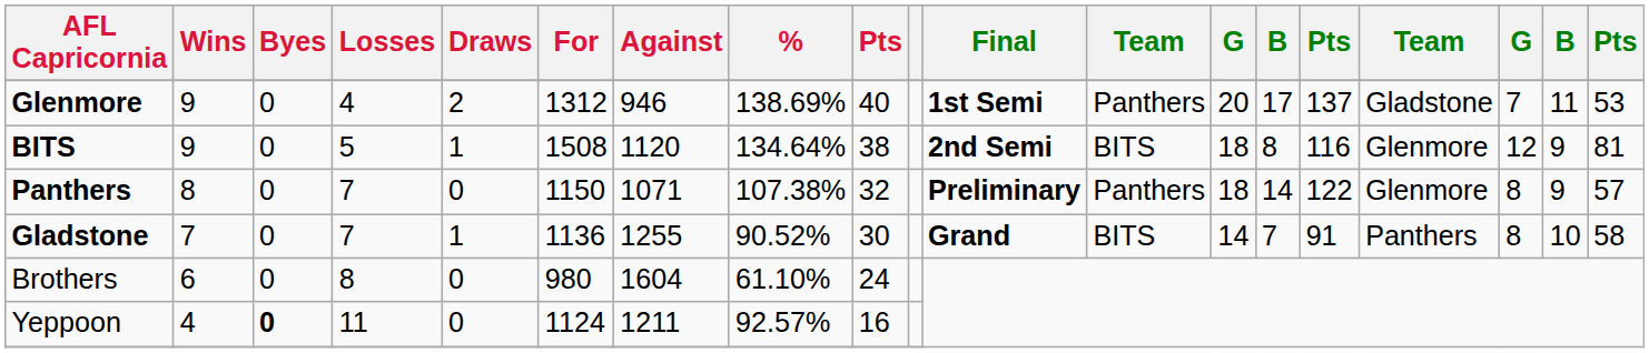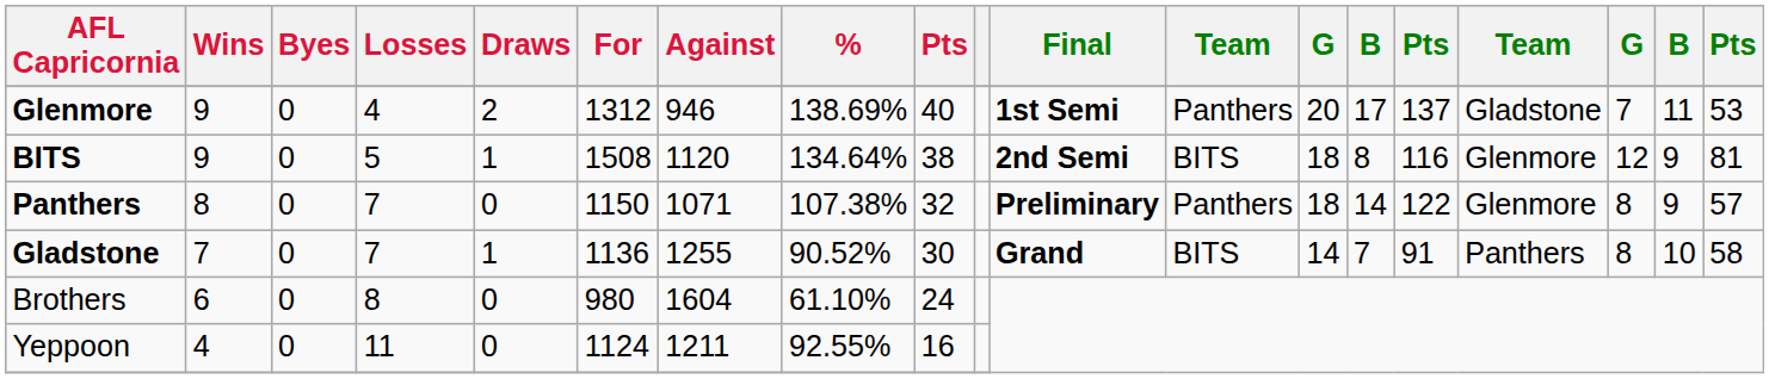 <table class="wikitable">
 <tr>
 <th style="color:crimson">AFL Capricornia</th>
 <th style="color:crimson">Wins</th>
 <th style="color:crimson">Byes</th>
 <th style="color:crimson">Losses</th>
 <th style="color:crimson">Draws</th>
 <th style="color:crimson">For</th>
 <th style="color:crimson">Against</th>
 <th style="color:crimson">%</th>
 <th style="color:crimson">Pts</th>
 <th></th>
 <th style="color:green">Final</th>
 <th style="color:green">Team</th>
 <th style="color:green">G</th>
 <th style="color:green">B</th>
 <th style="color:green">Pts</th>
 <th style="color:green">Team</th>
 <th style="color:green">G</th>
 <th style="color:green">B</th>
 <th style="color:green">Pts</th>
 </tr>
 <tr>
 </tr>
 <tr>
 </tr>
 <tr>
 <td><strong>	Glenmore	</strong></td>
 <td>9</td>
 <td>0</td>
 <td>4</td>
 <td>2</td>
 <td>1312</td>
 <td>946</td>
 <td>138.69%</td>
 <td>40</td>
 <td></td>
 <td><strong>1st Semi</strong></td>
 <td>Panthers</td>
 <td>20</td>
 <td>17</td>
 <td>137</td>
 <td>Gladstone</td>
 <td>7</td>
 <td>11</td>
 <td>53</td>
 </tr>
 <tr>
 <td><strong>	BITS	</strong></td>
 <td>9</td>
 <td>0</td>
 <td>5</td>
 <td>1</td>
 <td>1508</td>
 <td>1120</td>
 <td>134.64%</td>
 <td>38</td>
 <td></td>
 <td><strong>2nd Semi</strong></td>
 <td>BITS</td>
 <td>18</td>
 <td>8</td>
 <td>116</td>
 <td>Glenmore</td>
 <td>12</td>
 <td>9</td>
 <td>81</td>
 </tr>
 <tr>
 <td><strong>	Panthers	</strong></td>
 <td>8</td>
 <td>0</td>
 <td>7</td>
 <td>0</td>
 <td>1150</td>
 <td>1071</td>
 <td>107.38%</td>
 <td>32</td>
 <td></td>
 <td><strong>Preliminary</strong></td>
 <td>Panthers</td>
 <td>18</td>
 <td>14</td>
 <td>122</td>
 <td>Glenmore</td>
 <td>8</td>
 <td>9</td>
 <td>57</td>
 </tr>
 <tr>
 <td><strong>	Gladstone	</strong></td>
 <td>7</td>
 <td>0</td>
 <td>7</td>
 <td>1</td>
 <td>1136</td>
 <td>1255</td>
 <td>90.52%</td>
 <td>30</td>
 <td></td>
 <td><strong>Grand</strong></td>
 <td>BITS</td>
 <td>14</td>
 <td>7</td>
 <td>91</td>
 <td>Panthers</td>
 <td>8</td>
 <td>10</td>
 <td>58</td>
 </tr>
 <tr>
 <td>Brothers</td>
 <td>6</td>
 <td>0</td>
 <td>8</td>
 <td>0</td>
 <td>980</td>
 <td>1604</td>
 <td>61.10%</td>
 <td>24</td>
 <td></td>
 </tr>
 <tr>
 <td>Yeppoon</td>
 <td>4</td>
-<td><strong>0</strong></td>
+<td>0</td>
 <td>11</td>
 <td>0</td>
 <td>1124</td>
 <td>1211</td>
-<td>92.57%</td>
+<td>92.55%</td>
 <td>16</td>
 <td></td>
 </tr>
 <tr>
 </tr>
 </table>
